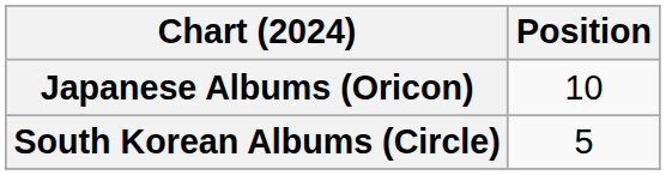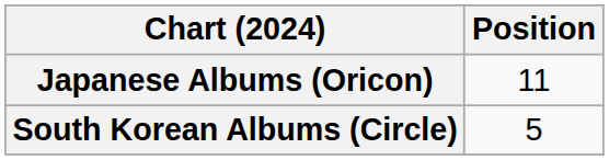 <table class="wikitable sortable plainrowheaders" style="text-align:center">
 <tr>
 <th scope="col">Chart (2024)</th>
 <th scope="col">Position</th>
 </tr>
 <tr>
 <th scope="row">Japanese Albums (Oricon)</th>
-<td>10</td>
+<td>11</td>
 </tr>
 <tr>
 <th scope="row">South Korean Albums (Circle)</th>
 <td>5</td>
 </tr>
 </table>
